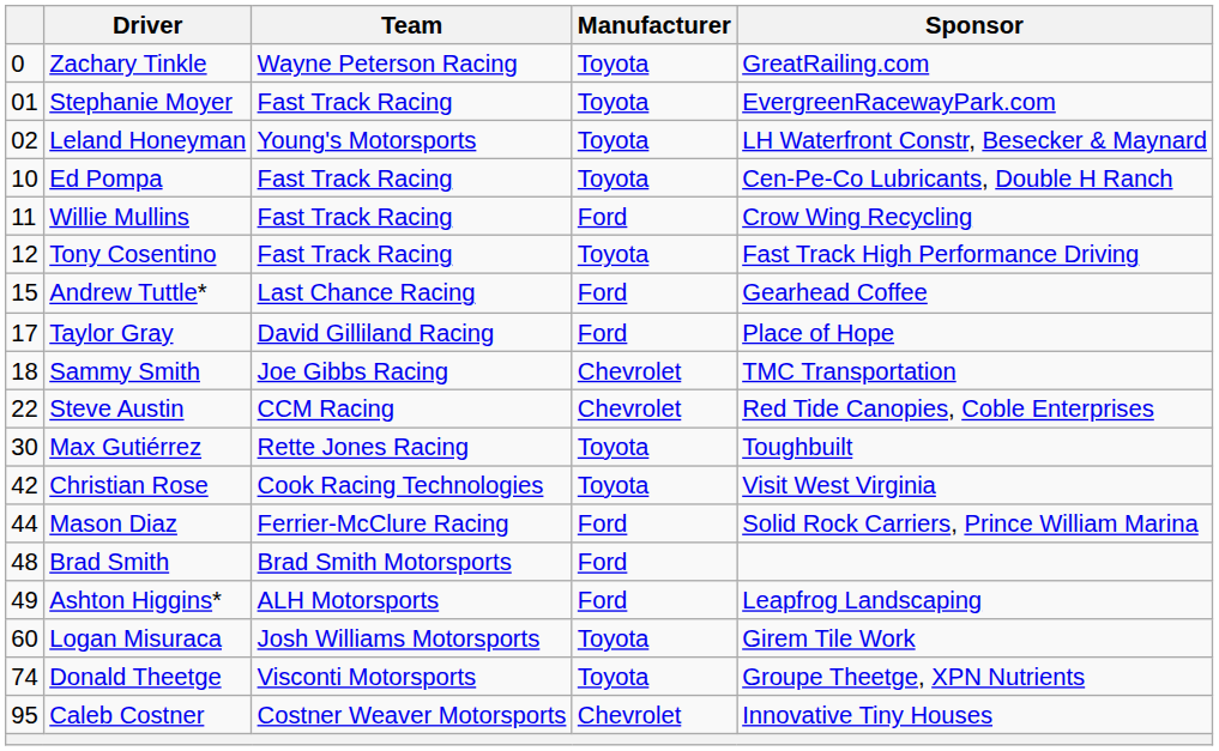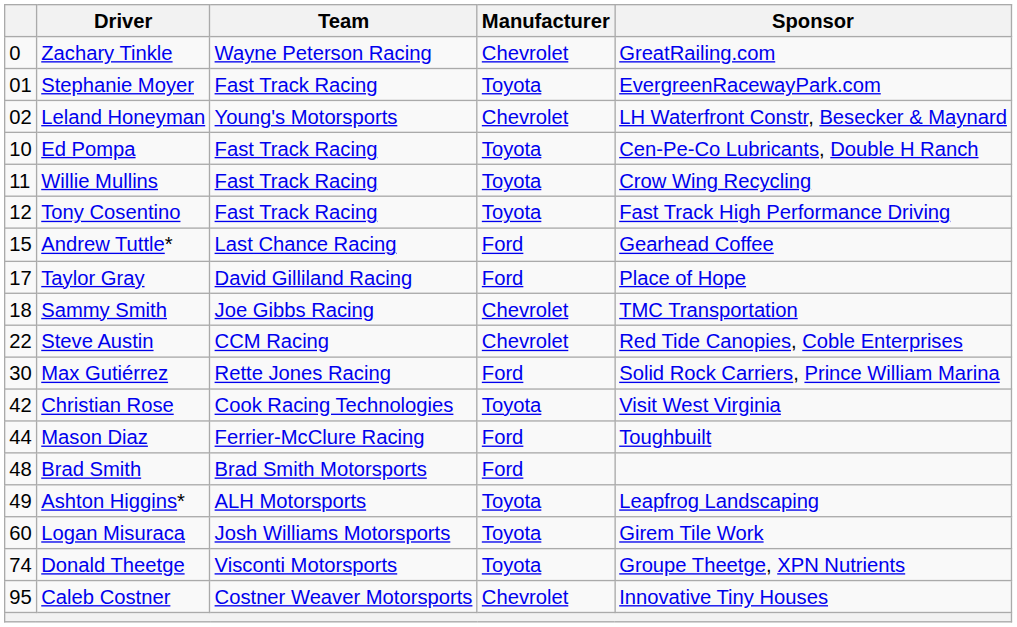 <table class="wikitable" style="font-size:95%">
 <tr>
 <th></th>
 <th>Driver</th>
 <th>Team</th>
 <th>Manufacturer</th>
 <th>Sponsor</th>
 </tr>
 <tr>
 <td>0</td>
 <td><a href='#'>Zachary Tinkle</a></td>
 <td><a href='#'>Wayne Peterson Racing</a></td>
-<td><a href='#'>Toyota</a></td>
+<td><a href='#'>Chevrolet</a></td>
 <td><a href='#'>GreatRailing.com</a></td>
 </tr>
 <tr>
 <td>01</td>
 <td><a href='#'>Stephanie Moyer</a></td>
 <td><a href='#'>Fast Track Racing</a></td>
 <td><a href='#'>Toyota</a></td>
 <td><a href='#'>EvergreenRacewayPark.com</a></td>
 </tr>
 <tr>
 <td>02</td>
 <td><a href='#'>Leland Honeyman</a></td>
 <td><a href='#'>Young's Motorsports</a></td>
-<td><a href='#'>Toyota</a></td>
+<td><a href='#'>Chevrolet</a></td>
 <td><a href='#'>LH Waterfront Constr</a>, <a href='#'>Besecker & Maynard</a></td>
 </tr>
 <tr>
 <td>10</td>
 <td><a href='#'>Ed Pompa</a></td>
 <td><a href='#'>Fast Track Racing</a></td>
 <td><a href='#'>Toyota</a></td>
 <td><a href='#'>Cen-Pe-Co Lubricants</a>, <a href='#'>Double H Ranch</a></td>
 </tr>
 <tr>
 <td>11</td>
 <td><a href='#'>Willie Mullins</a></td>
 <td><a href='#'>Fast Track Racing</a></td>
-<td><a href='#'>Ford</a></td>
+<td><a href='#'>Toyota</a></td>
 <td><a href='#'>Crow Wing Recycling</a></td>
 </tr>
 <tr>
 <td>12</td>
 <td><a href='#'>Tony Cosentino</a></td>
 <td><a href='#'>Fast Track Racing</a></td>
 <td><a href='#'>Toyota</a></td>
 <td><a href='#'>Fast Track High Performance Driving</a></td>
 </tr>
 <tr>
 <td>15</td>
 <td><a href='#'>Andrew Tuttle</a>*</td>
 <td><a href='#'>Last Chance Racing</a></td>
 <td><a href='#'>Ford</a></td>
 <td><a href='#'>Gearhead Coffee</a></td>
 </tr>
 <tr>
 <td>17</td>
 <td><a href='#'>Taylor Gray</a></td>
 <td><a href='#'>David Gilliland Racing</a></td>
 <td><a href='#'>Ford</a></td>
 <td><a href='#'>Place of Hope</a></td>
 </tr>
 <tr>
 <td>18</td>
 <td><a href='#'>Sammy Smith</a></td>
 <td><a href='#'>Joe Gibbs Racing</a></td>
 <td><a href='#'>Chevrolet</a></td>
 <td><a href='#'>TMC Transportation</a></td>
 </tr>
 <tr>
 <td>22</td>
 <td><a href='#'>Steve Austin</a></td>
 <td><a href='#'>CCM Racing</a></td>
 <td><a href='#'>Chevrolet</a></td>
 <td><a href='#'>Red Tide Canopies</a>, <a href='#'>Coble Enterprises</a></td>
 </tr>
 <tr>
 <td>30</td>
 <td><a href='#'>Max Gutiérrez</a></td>
 <td><a href='#'>Rette Jones Racing</a></td>
-<td><a href='#'>Toyota</a></td>
-<td><a href='#'>Toughbuilt</a></td>
+<td><a href='#'>Ford</a></td>
+<td><a href='#'>Solid Rock Carriers</a>, <a href='#'>Prince William Marina</a></td>
 </tr>
 <tr>
 <td>42</td>
 <td><a href='#'>Christian Rose</a></td>
 <td><a href='#'>Cook Racing Technologies</a></td>
 <td><a href='#'>Toyota</a></td>
 <td><a href='#'>Visit West Virginia</a></td>
 </tr>
 <tr>
 <td>44</td>
 <td><a href='#'>Mason Diaz</a></td>
 <td><a href='#'>Ferrier-McClure Racing</a></td>
 <td><a href='#'>Ford</a></td>
-<td><a href='#'>Solid Rock Carriers</a>, <a href='#'>Prince William Marina</a></td>
+<td><a href='#'>Toughbuilt</a></td>
 </tr>
 <tr>
 <td>48</td>
 <td><a href='#'>Brad Smith</a></td>
 <td><a href='#'>Brad Smith Motorsports</a></td>
 <td><a href='#'>Ford</a></td>
 <td></td>
 </tr>
 <tr>
 <td>49</td>
 <td><a href='#'>Ashton Higgins</a>*</td>
 <td><a href='#'>ALH Motorsports</a></td>
-<td><a href='#'>Ford</a></td>
+<td><a href='#'>Toyota</a></td>
 <td><a href='#'>Leapfrog Landscaping</a></td>
 </tr>
 <tr>
 <td>60</td>
 <td><a href='#'>Logan Misuraca</a></td>
 <td><a href='#'>Josh Williams Motorsports</a></td>
 <td><a href='#'>Toyota</a></td>
 <td><a href='#'>Girem Tile Work</a></td>
 </tr>
 <tr>
 <td>74</td>
 <td><a href='#'>Donald Theetge</a></td>
 <td><a href='#'>Visconti Motorsports</a></td>
 <td><a href='#'>Toyota</a></td>
 <td><a href='#'>Groupe Theetge</a>, <a href='#'>XPN Nutrients</a></td>
 </tr>
 <tr>
 <td>95</td>
 <td><a href='#'>Caleb Costner</a></td>
 <td><a href='#'>Costner Weaver Motorsports</a></td>
 <td><a href='#'>Chevrolet</a></td>
 <td><a href='#'>Innovative Tiny Houses</a></td>
 </tr>
 <tr>
 <th colspan="7"></th>
 </tr>
 </table>
